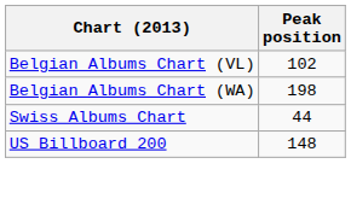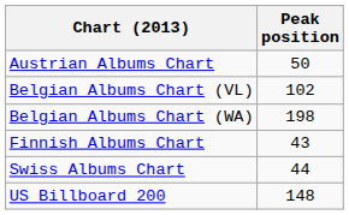 <table class="wikitable sortable">
 <tr>
 <th>Chart (2013)</th>
 <th>Peak<br>position</th>
+</tr>
+<tr>
+<td><a href='#'>Austrian Albums Chart</a></td>
+<td style="text-align:center;">50</td>
 </tr>
 <tr>
 <td><a href='#'>Belgian Albums Chart</a> (VL)</td>
 <td style="text-align:center;">102</td>
 </tr>
 <tr>
 <td><a href='#'>Belgian Albums Chart</a> (WA)</td>
 <td style="text-align:center;">198</td>
 </tr>
 <tr>
+<td><a href='#'>Finnish Albums Chart</a></td>
+<td style="text-align:center;">43</td>
+</tr>
+<tr>
 <td><a href='#'>Swiss Albums Chart</a></td>
 <td style="text-align:center;">44</td>
 </tr>
 <tr>
 <td><a href='#'>US Billboard 200</a></td>
 <td style="text-align:center;">148</td>
 </tr>
 </table>
